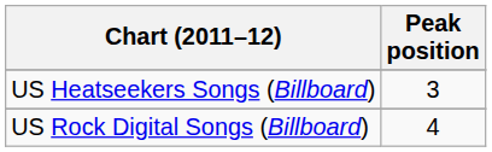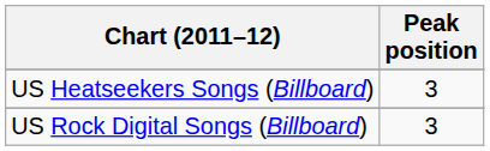 <table class="wikitable sortable">
 <tr>
 <th scope="col">Chart (2011–12)</th>
 <th scope="col">Peak<br>position</th>
 </tr>
 <tr>
 </tr>
 <tr>
 </tr>
 <tr>
 <td>US <a href='#'>Heatseekers Songs</a> (<a href='#'><em>Billboard</em></a>)</td>
 <td align="center">3</td>
 </tr>
 <tr>
 </tr>
 <tr>
 <td>US <a href='#'>Rock Digital Songs</a> (<a href='#'><em>Billboard</em></a>)</td>
-<td align="center">4</td>
+<td align="center">3</td>
 </tr>
 </table>
